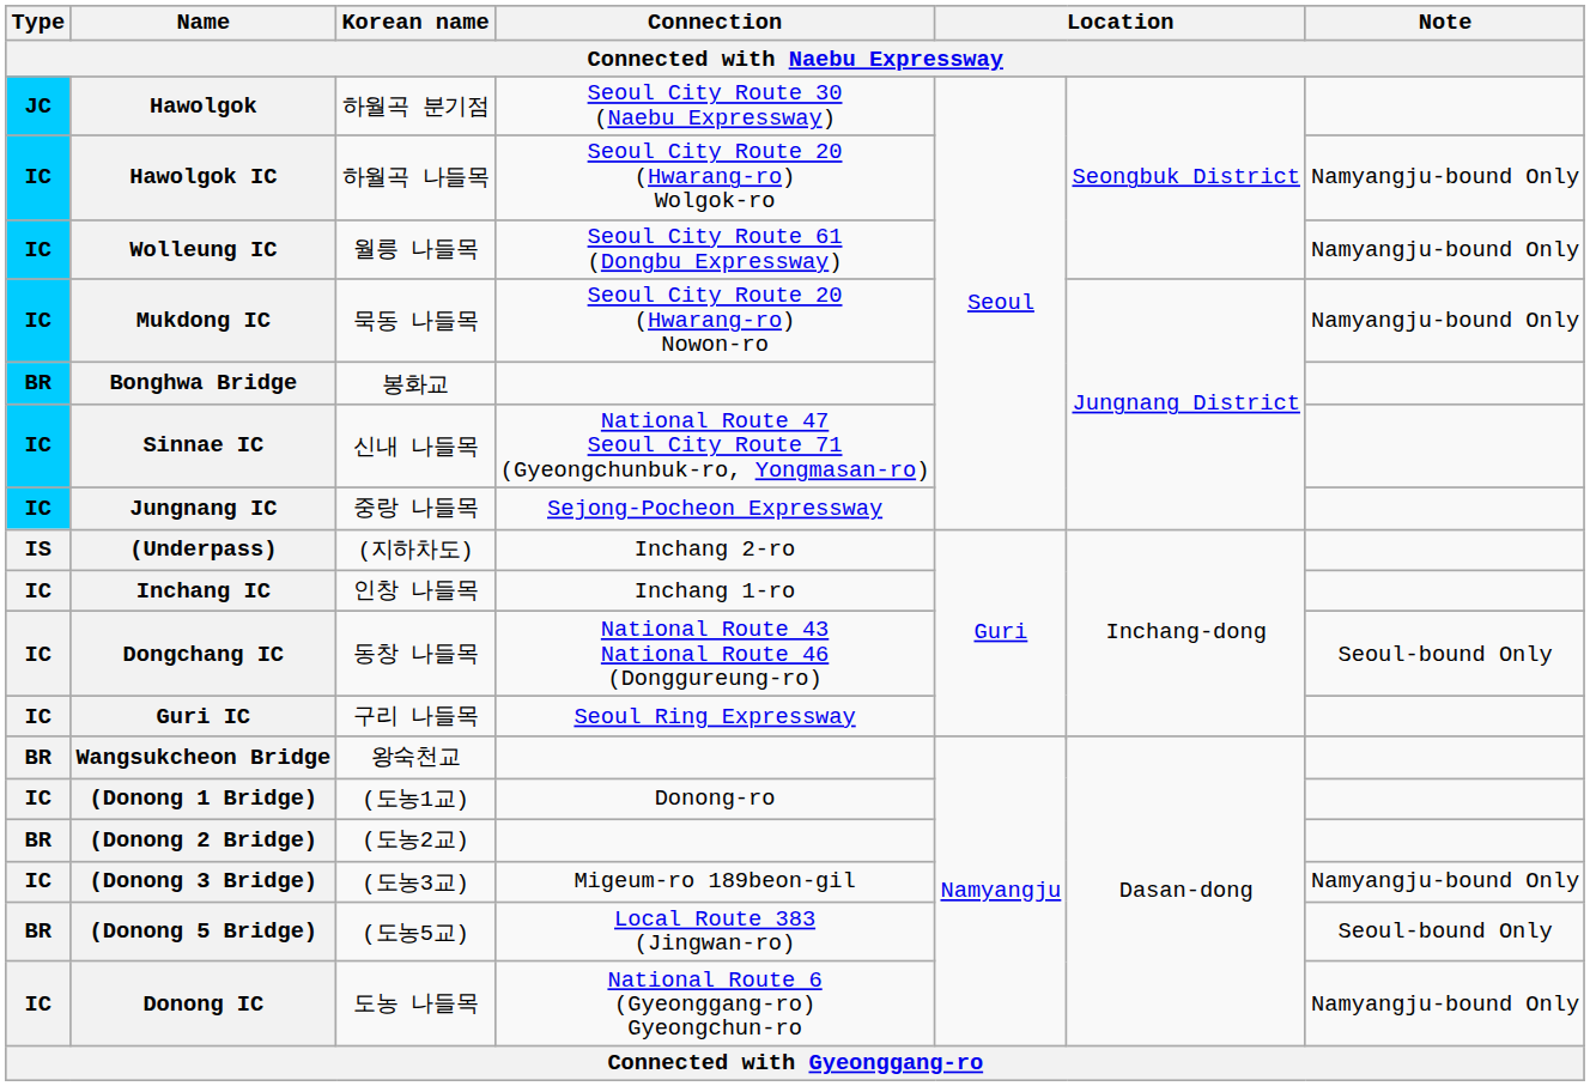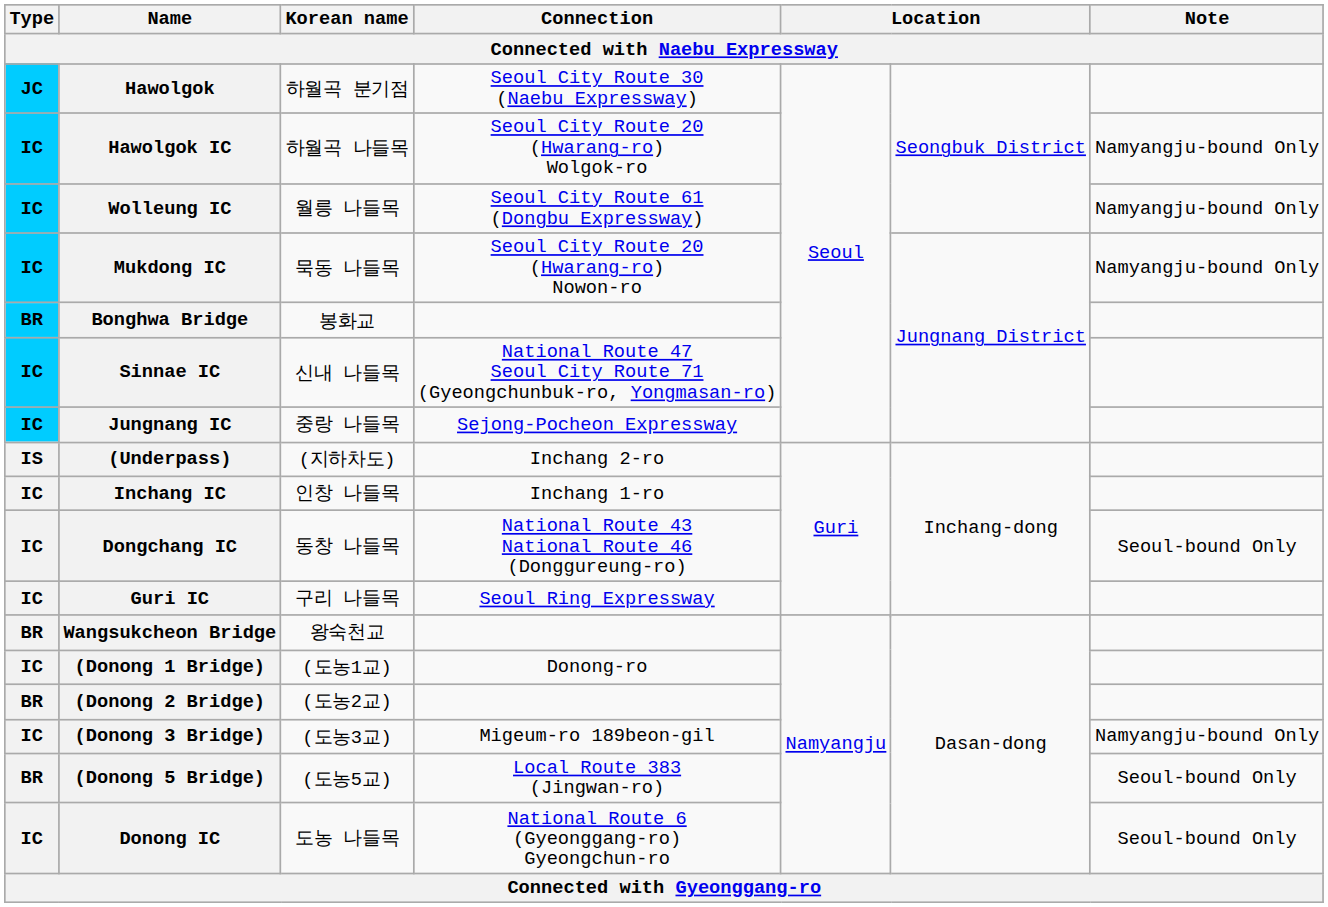 <table class="wikitable" style="font-size: 85%; text-align: center;">
 <tr>
 <th>Type</th>
 <th>Name</th>
 <th>Korean name</th>
 <th>Connection</th>
 <th colspan="2">Location</th>
 <th>Note</th>
 </tr>
 <tr>
 <th colspan=7>Connected with <a href='#'>Naebu Expressway</a></th>
 </tr>
 <tr>
 <th style="background-color: #00CCFF;">JC</th>
 <th>Hawolgok</th>
 <td>하월곡 분기점</td>
 <td><a href='#'>Seoul City Route 30</a><br>(<a href='#'>Naebu Expressway</a>)</td>
 <td rowspan='7'><a href='#'>Seoul</a></td>
 <td rowspan='3'><a href='#'>Seongbuk District</a></td>
 <td></td>
 </tr>
 <tr>
 <th style="background-color: #00CCFF;">IC</th>
 <th>Hawolgok IC</th>
 <td>하월곡 나들목</td>
 <td><a href='#'>Seoul City Route 20</a><br>(<a href='#'>Hwarang-ro</a>)<br>Wolgok-ro</td>
 <td>Namyangju-bound Only</td>
 </tr>
 <tr>
 <th style="background-color: #00CCFF;">IC</th>
 <th>Wolleung IC</th>
 <td>월릉 나들목</td>
 <td><a href='#'>Seoul City Route 61</a><br>(<a href='#'>Dongbu Expressway</a>)</td>
 <td>Namyangju-bound Only</td>
 </tr>
 <tr>
 <th style="background-color: #00CCFF;">IC</th>
 <th>Mukdong IC</th>
 <td>묵동 나들목</td>
 <td><a href='#'>Seoul City Route 20</a><br>(<a href='#'>Hwarang-ro</a>)<br>Nowon-ro</td>
 <td rowspan='4'><a href='#'>Jungnang District</a></td>
 <td>Namyangju-bound Only</td>
 </tr>
 <tr>
 <th style="background-color: #00CCFF;">BR</th>
 <th>Bonghwa Bridge</th>
 <td>봉화교</td>
 <td></td>
 <td></td>
 </tr>
 <tr>
 <th style="background-color: #00CCFF;">IC</th>
 <th>Sinnae IC</th>
 <td>신내 나들목</td>
 <td><a href='#'>National Route 47</a><br><a href='#'>Seoul City Route 71</a><br>(Gyeongchunbuk-ro, <a href='#'>Yongmasan-ro</a>)</td>
 <td></td>
 </tr>
 <tr>
 <th style="background-color: #00CCFF;">IC</th>
 <th>Jungnang IC</th>
 <td>중랑 나들목</td>
 <td><a href='#'>Sejong-Pocheon Expressway</a></td>
 <td></td>
 </tr>
 <tr>
 <th>IS</th>
 <th>(Underpass)</th>
 <td>(지하차도)</td>
 <td>Inchang 2-ro</td>
 <td rowspan=5><a href='#'>Guri</a></td>
 <td rowspan=5>Inchang-dong</td>
 <td></td>
 </tr>
 <tr>
 <th>IC</th>
 <th>Inchang IC</th>
 <td>인창 나들목</td>
 <td>Inchang 1-ro</td>
 <td></td>
 </tr>
 <tr>
 <th>IC</th>
 <th>Dongchang IC</th>
 <td>동창 나들목</td>
 <td><a href='#'>National Route 43</a><br><a href='#'>National Route 46</a><br>(Donggureung-ro)</td>
 <td>Seoul-bound Only</td>
 </tr>
 <tr>
 <th>IC</th>
 <th>Guri IC</th>
 <td>구리 나들목</td>
 <td><a href='#'>Seoul Ring Expressway</a></td>
 <td></td>
 </tr>
 <tr>
 <th rowspan=2>BR</th>
 <th rowspan=2>Wangsukcheon Bridge</th>
 <td rowspan=2>왕숙천교</td>
 <td rowspan=2></td>
 <td rowspan=2></td>
 </tr>
 <tr>
 <td rowspan=6><a href='#'>Namyangju</a></td>
 <td rowspan=6>Dasan-dong</td>
 </tr>
 <tr>
 <th>IC</th>
 <th>(Donong 1 Bridge)</th>
 <td>(도농1교)</td>
 <td>Donong-ro</td>
 <td></td>
 </tr>
 <tr>
 <th>BR</th>
 <th>(Donong 2 Bridge)</th>
 <td>(도농2교)</td>
 <td></td>
 <td></td>
 </tr>
 <tr>
 <th>IC</th>
 <th>(Donong 3 Bridge)</th>
 <td>(도농3교)</td>
 <td>Migeum-ro 189beon-gil</td>
 <td>Namyangju-bound Only</td>
 </tr>
 <tr>
 <th>BR</th>
 <th>(Donong 5 Bridge)</th>
 <td>(도농5교)</td>
 <td><a href='#'>Local Route 383</a><br>(Jingwan-ro)</td>
 <td>Seoul-bound Only</td>
 </tr>
 <tr>
 <th>IC</th>
 <th>Donong IC</th>
 <td>도농 나들목</td>
 <td><a href='#'>National Route 6</a><br>(Gyeonggang-ro)<br>Gyeongchun-ro</td>
-<td>Namyangju-bound Only</td>
+<td>Seoul-bound Only</td>
 </tr>
 <tr>
 <th colspan=7>Connected with <a href='#'>Gyeonggang-ro</a></th>
 </tr>
 </table>
